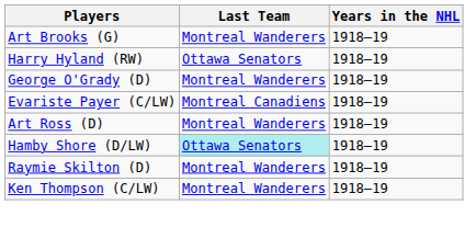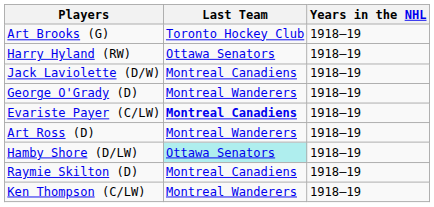 <table class="wikitable">
 <tr>
 <th>Players</th>
 <th>Last Team</th>
 <th>Years in the <a href='#'>NHL</a></th>
 </tr>
 <tr>
 <td><a href='#'>Art Brooks</a> (G)</td>
-<td><a href='#'>Montreal Wanderers</a></td>
+<td><a href='#'>Toronto Hockey Club</a></td>
 <td>1918–19</td>
 </tr>
 <tr>
 <td><a href='#'>Harry Hyland</a> (RW)</td>
 <td><a href='#'>Ottawa Senators</a></td>
+<td>1918–19</td>
+</tr>
+<tr>
+<td><a href='#'>Jack Laviolette</a> (D/W)</td>
+<td><a href='#'>Montreal Canadiens</a></td>
 <td>1918–19</td>
 </tr>
 <tr>
 <td><a href='#'>George O'Grady</a> (D)</td>
 <td><a href='#'>Montreal Wanderers</a></td>
 <td>1918–19</td>
 </tr>
 <tr>
 <td><a href='#'>Evariste Payer</a> (C/LW)</td>
-<td><a href='#'>Montreal Canadiens</a></td>
+<td><strong><a href='#'>Montreal Canadiens</a></strong></td>
 <td>1918–19</td>
 </tr>
 <tr>
 <td><a href='#'>Art Ross</a> (D)</td>
 <td><a href='#'>Montreal Wanderers</a></td>
 <td>1918–19</td>
 </tr>
 <tr>
 <td><a href='#'>Hamby Shore</a> (D/LW)</td>
 <td style="background: paleturquoise;"><a href='#'>Ottawa Senators</a></td>
 <td>1918–19</td>
 </tr>
 <tr>
 <td><a href='#'>Raymie Skilton</a> (D)</td>
-<td><a href='#'>Montreal Wanderers</a></td>
+<td><a href='#'>Montreal Canadiens</a></td>
 <td>1918–19</td>
 </tr>
 <tr>
 <td><a href='#'>Ken Thompson</a> (C/LW)</td>
 <td><a href='#'>Montreal Wanderers</a></td>
 <td>1918–19</td>
 </tr>
 </table>
